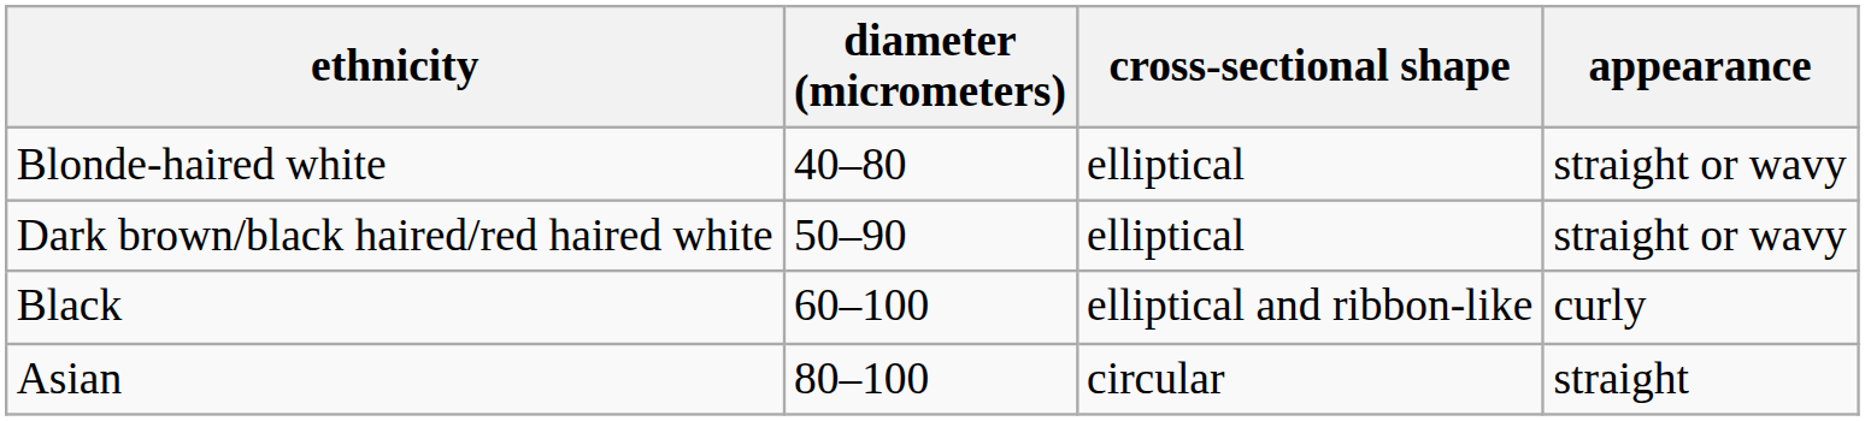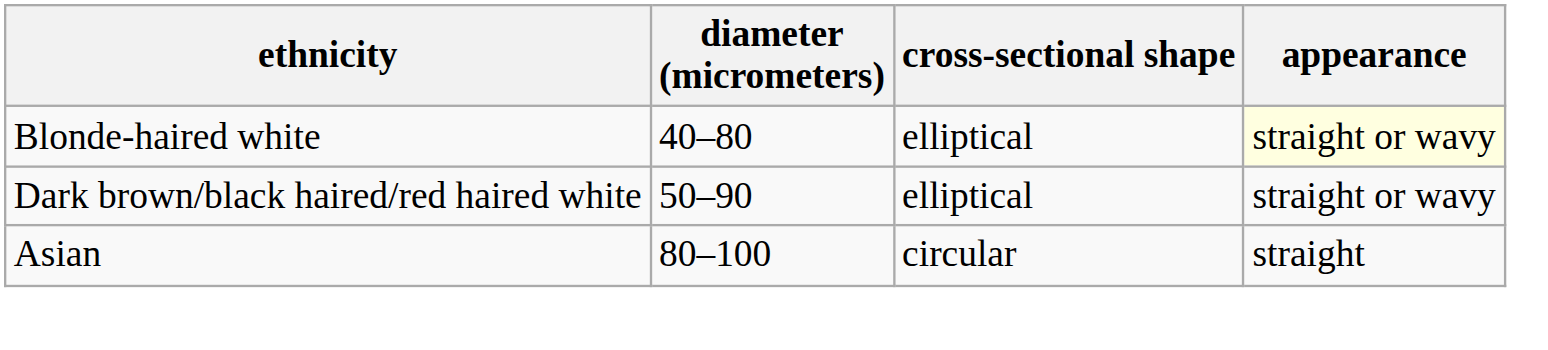 <table class="wikitable">
 <tr>
 <th>ethnicity</th>
 <th>diameter<br>(micrometers)</th>
 <th>cross-sectional shape</th>
 <th>appearance</th>
 </tr>
 <tr>
 <td>Blonde-haired white</td>
 <td>40–80</td>
 <td>elliptical</td>
-<td>straight or wavy</td>
+<td style="background: lightyellow;">straight or wavy</td>
 </tr>
 <tr>
 <td>Dark brown/black haired/red haired white</td>
 <td>50–90</td>
 <td>elliptical</td>
 <td>straight or wavy</td>
 </tr>
 <tr>
-<td>Black</td>
-<td>60–100</td>
-<td>elliptical and ribbon-like</td>
-<td>curly</td>
-</tr>
-<tr>
 <td>Asian</td>
 <td>80–100</td>
 <td>circular</td>
 <td>straight</td>
 </tr>
 </table>
